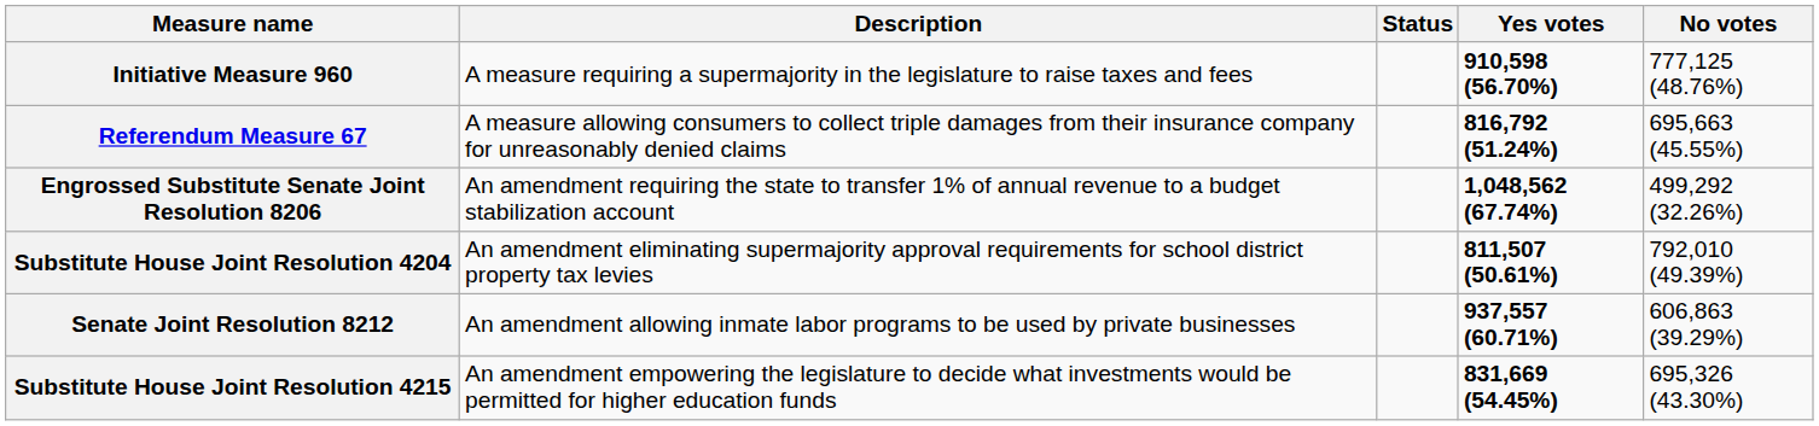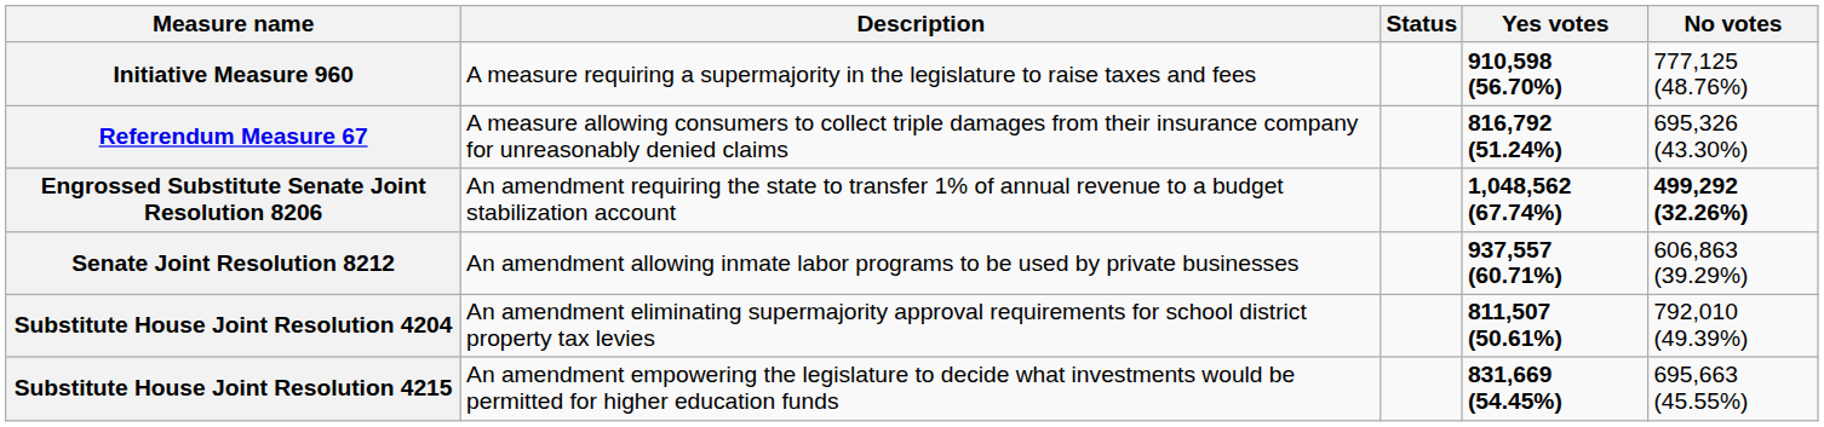 <table class="wikitable sortable plainrowheaders">
 <tr>
 <th scope=col>Measure name</th>
 <th scope=col class=unsortable>Description</th>
 <th scope=col>Status</th>
 <th scope=col>Yes votes</th>
 <th scope=col>No votes</th>
 </tr>
 <tr>
 <th scope=row>Initiative Measure 960</th>
 <td>A measure requiring a supermajority in the legislature to raise taxes and fees</td>
 <td></td>
 <td><strong>910,598 (56.70%)</strong></td>
 <td>777,125 (48.76%)</td>
 </tr>
 <tr>
 <th scope=row><a href='#'>Referendum Measure 67</a></th>
 <td>A measure allowing consumers to collect triple damages from their insurance company for unreasonably denied claims</td>
 <td></td>
 <td><strong>816,792 (51.24%)</strong></td>
-<td>695,663 (45.55%)</td>
+<td>695,326 (43.30%)</td>
 </tr>
 <tr>
 <th scope=row>Engrossed Substitute Senate Joint Resolution 8206</th>
 <td>An amendment requiring the state to transfer 1% of annual revenue to a budget stabilization account</td>
 <td></td>
 <td><strong>1,048,562 (67.74%)</strong></td>
-<td>499,292 (32.26%)</td>
+<td><strong>499,292 (32.26%)</strong></td>
+</tr>
+<tr>
+<th scope=row>Senate Joint Resolution 8212</th>
+<td>An amendment allowing inmate labor programs to be used by private businesses</td>
+<td></td>
+<td><strong>937,557 (60.71%)</strong></td>
+<td>606,863 (39.29%)</td>
 </tr>
 <tr>
 <th scope=row>Substitute House Joint Resolution 4204</th>
 <td>An amendment eliminating supermajority approval requirements for school district property tax levies</td>
 <td></td>
 <td><strong>811,507 (50.61%)</strong></td>
 <td>792,010 (49.39%)</td>
 </tr>
 <tr>
-<th scope=row>Senate Joint Resolution 8212</th>
-<td>An amendment allowing inmate labor programs to be used by private businesses</td>
-<td></td>
-<td><strong>937,557 (60.71%)</strong></td>
-<td>606,863 (39.29%)</td>
-</tr>
-<tr>
 <th scope=row>Substitute House Joint Resolution 4215</th>
 <td>An amendment empowering the legislature to decide what investments would be permitted for higher education funds</td>
 <td></td>
 <td><strong>831,669 (54.45%)</strong></td>
-<td>695,326 (43.30%)</td>
+<td>695,663 (45.55%)</td>
 </tr>
 </table>
